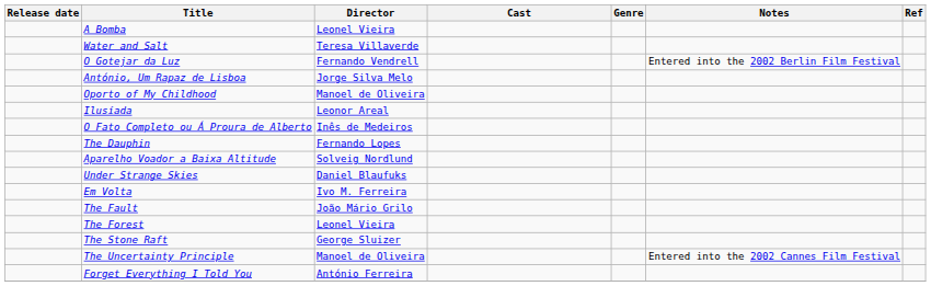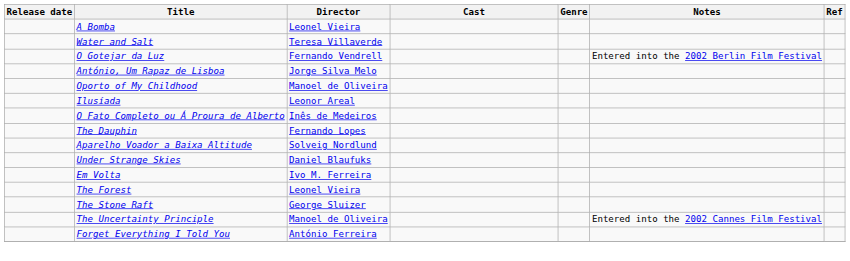 <table class="wikitable sortable">
 <tr>
 <th>Release date</th>
 <th>Title</th>
 <th>Director</th>
 <th style="width:20%;">Cast</th>
 <th>Genre</th>
 <th>Notes</th>
 <th>Ref</th>
 </tr>
 <tr>
 <td></td>
 <td><em><a href='#'>A Bomba</a></em></td>
 <td><a href='#'>Leonel Vieira</a></td>
 <td></td>
 <td></td>
 <td></td>
 <td></td>
 </tr>
 <tr>
 <td></td>
 <td><em><a href='#'>Water and Salt</a></em></td>
 <td><a href='#'>Teresa Villaverde</a></td>
 <td></td>
 <td></td>
 <td></td>
 <td></td>
 </tr>
 <tr>
 <td></td>
 <td><em><a href='#'>O Gotejar da Luz</a></em></td>
 <td><a href='#'>Fernando Vendrell</a></td>
 <td></td>
 <td></td>
 <td>Entered into the <a href='#'>2002 Berlin Film Festival</a></td>
 <td></td>
 </tr>
 <tr>
 <td></td>
 <td><em><a href='#'>António, Um Rapaz de Lisboa</a></em></td>
 <td><a href='#'>Jorge Silva Melo</a></td>
 <td></td>
 <td></td>
 <td></td>
 <td></td>
 </tr>
 <tr>
 <td></td>
 <td><em><a href='#'>Oporto of My Childhood</a></em></td>
 <td><a href='#'>Manoel de Oliveira</a></td>
 <td></td>
 <td></td>
 <td></td>
 <td></td>
 </tr>
 <tr>
 <td></td>
 <td><em><a href='#'>Ilusíada</a></em></td>
 <td><a href='#'>Leonor Areal</a></td>
 <td></td>
 <td></td>
 <td></td>
 <td></td>
 </tr>
 <tr>
 <td></td>
 <td><em><a href='#'>O Fato Completo ou Á Proura de Alberto</a></em></td>
 <td><a href='#'>Inês de Medeiros</a></td>
 <td></td>
 <td></td>
 <td></td>
 <td></td>
 </tr>
 <tr>
 <td></td>
 <td><em><a href='#'>The Dauphin</a></em></td>
 <td><a href='#'>Fernando Lopes</a></td>
 <td></td>
 <td></td>
 <td></td>
 <td></td>
 </tr>
 <tr>
 <td></td>
 <td><em><a href='#'>Aparelho Voador a Baixa Altitude</a></em></td>
 <td><a href='#'>Solveig Nordlund</a></td>
 <td></td>
 <td></td>
 <td></td>
 <td></td>
 </tr>
 <tr>
 <td></td>
 <td><em><a href='#'>Under Strange Skies</a></em></td>
 <td><a href='#'>Daniel Blaufuks</a></td>
 <td></td>
 <td></td>
 <td></td>
 <td></td>
 </tr>
 <tr>
 <td></td>
 <td><em><a href='#'>Em Volta</a></em></td>
 <td><a href='#'>Ivo M. Ferreira</a></td>
 <td></td>
 <td></td>
 <td></td>
 <td></td>
 </tr>
 <tr>
 <td></td>
-<td><em><a href='#'>The Fault</a></em></td>
-<td><a href='#'>João Mário Grilo</a></td>
-<td></td>
-<td></td>
-<td></td>
-<td></td>
-</tr>
-<tr>
-<td></td>
 <td><em><a href='#'>The Forest</a></em></td>
 <td><a href='#'>Leonel Vieira</a></td>
 <td></td>
 <td></td>
 <td></td>
 <td></td>
 </tr>
 <tr>
 <td></td>
 <td><em><a href='#'>The Stone Raft</a></em></td>
 <td><a href='#'>George Sluizer</a></td>
 <td></td>
 <td></td>
 <td></td>
 <td></td>
 </tr>
 <tr>
 <td></td>
 <td><em><a href='#'>The Uncertainty Principle</a></em></td>
 <td><a href='#'>Manoel de Oliveira</a></td>
 <td></td>
 <td></td>
 <td>Entered into the <a href='#'>2002 Cannes Film Festival</a></td>
 <td></td>
 </tr>
 <tr>
 <td></td>
 <td><em><a href='#'>Forget Everything I Told You</a></em></td>
 <td><a href='#'>António Ferreira</a></td>
 <td></td>
 <td></td>
 <td></td>
 <td></td>
 </tr>
 <tr>
 </tr>
 </table>
